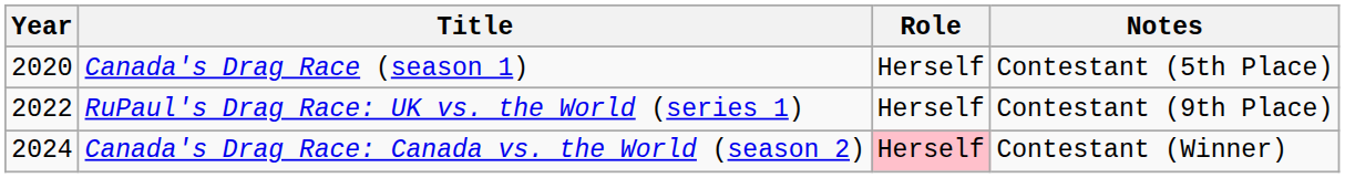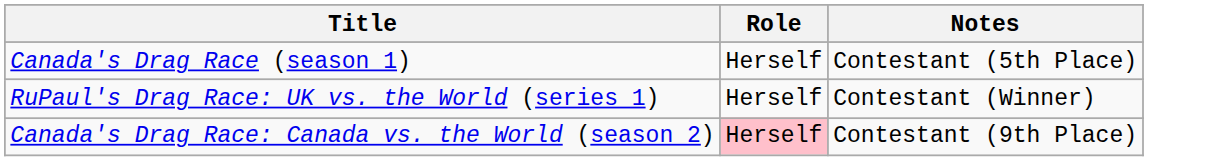 <table class="wikitable">
 <tr>
-<th>Year</th>
 <th>Title</th>
 <th>Role</th>
 <th>Notes</th>
 </tr>
 <tr>
-<td>2020</td>
 <td><em><a href='#'>Canada's Drag Race</a></em> (<a href='#'>season 1</a>)</td>
 <td>Herself</td>
 <td>Contestant (5th Place)</td>
 </tr>
 <tr>
-<td>2022</td>
 <td><em><a href='#'>RuPaul's Drag Race: UK vs. the World</a></em> (<a href='#'>series 1</a>)</td>
 <td>Herself</td>
+<td>Contestant (Winner)</td>
+</tr>
+<tr>
+<td><em><a href='#'>Canada's Drag Race: Canada vs. the World</a></em> (<a href='#'>season 2</a>)</td>
+<td style="background: pink;">Herself</td>
 <td>Contestant (9th Place)</td>
 </tr>
-<tr>
-<td>2024</td>
-<td><em><a href='#'>Canada's Drag Race: Canada vs. the World</a></em> (<a href='#'>season 2</a>)</td>
-<td style="background: pink;">Herself</td>
-<td>Contestant (Winner)</td>
-</tr>
 </table>
